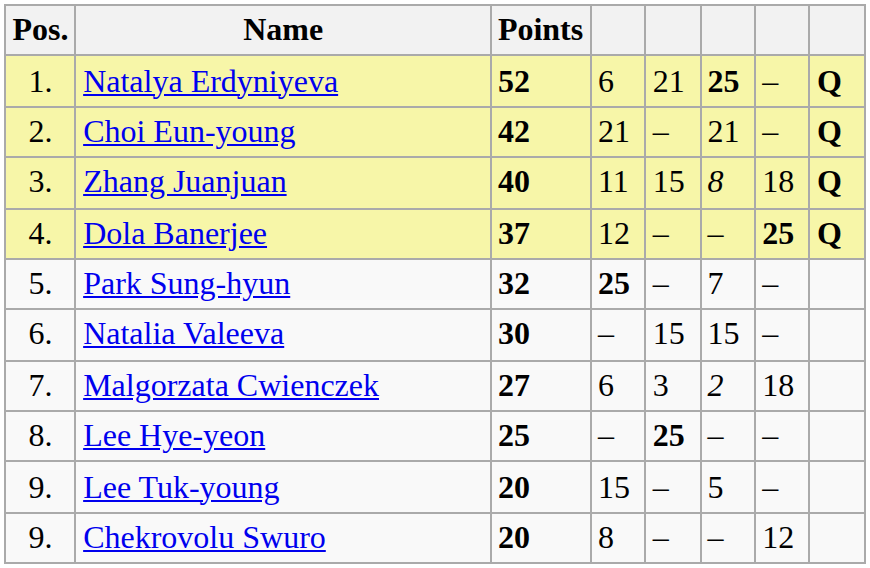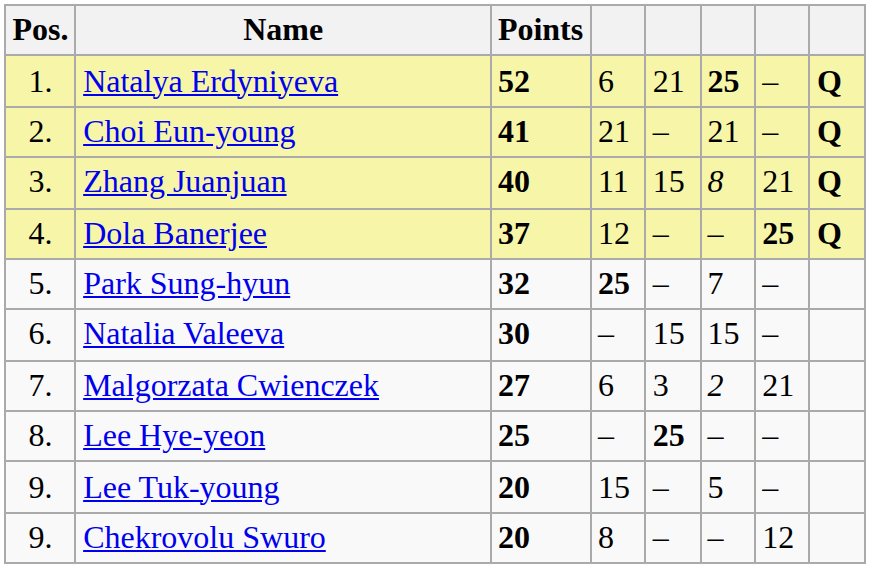 <table class="wikitable">
 <tr>
 <th width=10px>Pos.</th>
 <th width=200px>Name</th>
 <th width=20px>Points</th>
 <th width=20px></th>
 <th width=20px></th>
 <th width=20px></th>
 <th width=20px></th>
 <th width=20px></th>
 </tr>
 <tr style="background:#f7f6a8;">
 <td align=center>1.</td>
 <td> <a href='#'>Natalya Erdyniyeva</a></td>
 <td><strong>52</strong></td>
 <td>6</td>
 <td>21</td>
 <td><strong>25</strong></td>
 <td>–</td>
 <td><strong>Q</strong></td>
 </tr>
 <tr style="background:#f7f6a8;">
 <td align=center>2.</td>
 <td> <a href='#'>Choi Eun-young</a></td>
-<td><strong>42</strong></td>
+<td><strong>41</strong></td>
 <td>21</td>
 <td>–</td>
 <td>21</td>
 <td>–</td>
 <td><strong>Q</strong></td>
 </tr>
 <tr style="background:#f7f6a8;">
 <td align=center>3.</td>
 <td> <a href='#'>Zhang Juanjuan</a></td>
 <td><strong>40</strong></td>
 <td>11</td>
 <td>15</td>
 <td><em>8</em></td>
-<td>18</td>
+<td>21</td>
 <td><strong>Q</strong></td>
 </tr>
 <tr style="background:#f7f6a8;">
 <td align=center>4.</td>
 <td> <a href='#'>Dola Banerjee</a></td>
 <td><strong>37</strong></td>
 <td>12</td>
 <td>–</td>
 <td>–</td>
 <td><strong>25</strong></td>
 <td><strong>Q</strong></td>
 </tr>
 <tr>
 <td align=center>5.</td>
 <td> <a href='#'>Park Sung-hyun</a></td>
 <td><strong>32</strong></td>
 <td><strong>25</strong></td>
 <td>–</td>
 <td>7</td>
 <td>–</td>
 <td></td>
 </tr>
 <tr>
 <td align=center>6.</td>
 <td> <a href='#'>Natalia Valeeva</a></td>
 <td><strong>30</strong></td>
 <td>–</td>
 <td>15</td>
 <td>15</td>
 <td>–</td>
 <td></td>
 </tr>
 <tr>
 <td align=center>7.</td>
 <td> <a href='#'>Malgorzata Cwienczek</a></td>
 <td><strong>27</strong></td>
 <td>6</td>
 <td>3</td>
 <td><em>2</em></td>
-<td>18</td>
+<td>21</td>
 <td></td>
 </tr>
 <tr>
 <td align=center>8.</td>
 <td> <a href='#'>Lee Hye-yeon</a></td>
 <td><strong>25</strong></td>
 <td>–</td>
 <td><strong>25</strong></td>
 <td>–</td>
 <td>–</td>
 <td></td>
 </tr>
 <tr>
 <td align=center>9.</td>
 <td> <a href='#'>Lee Tuk-young</a></td>
 <td><strong>20</strong></td>
 <td>15</td>
 <td>–</td>
 <td>5</td>
 <td>–</td>
 <td></td>
 </tr>
 <tr>
 <td align=center>9.</td>
 <td> <a href='#'>Chekrovolu Swuro</a></td>
 <td><strong>20</strong></td>
 <td>8</td>
 <td>–</td>
 <td>–</td>
 <td>12</td>
 <td></td>
 </tr>
 </table>
